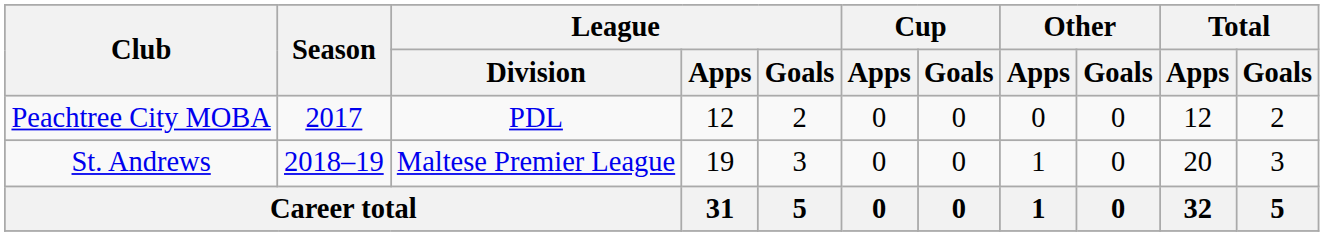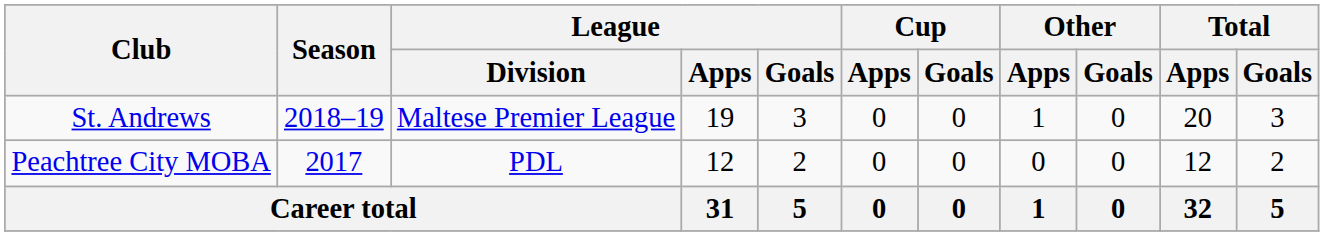 <table class="wikitable" style="text-align: center">
 <tr>
 <th rowspan="2">Club</th>
 <th rowspan="2">Season</th>
 <th colspan="3">League</th>
 <th colspan="2">Cup</th>
 <th colspan="2">Other</th>
 <th colspan="2">Total</th>
 </tr>
 <tr>
 <th>Division</th>
 <th>Apps</th>
 <th>Goals</th>
 <th>Apps</th>
 <th>Goals</th>
 <th>Apps</th>
 <th>Goals</th>
 <th>Apps</th>
 <th>Goals</th>
 </tr>
 <tr>
+<td><a href='#'>St. Andrews</a></td>
+<td><a href='#'>2018–19</a></td>
+<td><a href='#'>Maltese Premier League</a></td>
+<td>19</td>
+<td>3</td>
+<td>0</td>
+<td>0</td>
+<td>1</td>
+<td>0</td>
+<td>20</td>
+<td>3</td>
+</tr>
+<tr>
 <td><a href='#'>Peachtree City MOBA</a></td>
 <td><a href='#'>2017</a></td>
 <td><a href='#'>PDL</a></td>
 <td>12</td>
 <td>2</td>
 <td>0</td>
 <td>0</td>
 <td>0</td>
 <td>0</td>
 <td>12</td>
 <td>2</td>
 </tr>
 <tr>
-<td><a href='#'>St. Andrews</a></td>
-<td><a href='#'>2018–19</a></td>
-<td><a href='#'>Maltese Premier League</a></td>
-<td>19</td>
-<td>3</td>
-<td>0</td>
-<td>0</td>
-<td>1</td>
-<td>0</td>
-<td>20</td>
-<td>3</td>
-</tr>
-<tr>
 <th colspan="3"><strong>Career total</strong></th>
 <th>31</th>
 <th>5</th>
 <th>0</th>
 <th>0</th>
 <th>1</th>
 <th>0</th>
 <th>32</th>
 <th>5</th>
 </tr>
 </table>
